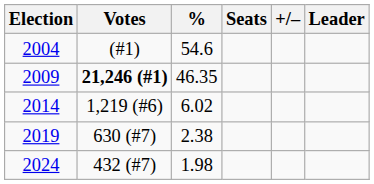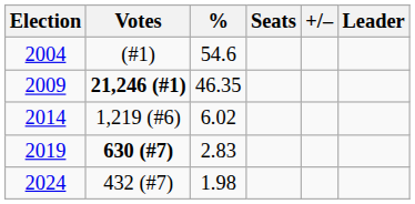 <table class=wikitable style=text-align:center>
 <tr>
 <th>Election</th>
 <th>Votes</th>
 <th>%</th>
 <th>Seats</th>
 <th>+/–</th>
 <th>Leader</th>
 </tr>
 <tr>
 <td><a href='#'>2004</a></td>
 <td>(#1)</td>
 <td>54.6</td>
 <td></td>
 <td></td>
 <td></td>
 </tr>
 <tr>
 <td><a href='#'>2009</a></td>
 <td><strong>21,246 (#1)</strong></td>
 <td>46.35</td>
 <td></td>
 <td></td>
 <td></td>
 </tr>
 <tr>
 <td><a href='#'>2014</a></td>
 <td>1,219 (#6)</td>
 <td>6.02</td>
 <td></td>
 <td></td>
 <td></td>
 </tr>
 <tr>
 <td><a href='#'>2019</a></td>
-<td>630 (#7)</td>
-<td>2.38</td>
+<td><strong>630 (#7)</strong></td>
+<td>2.83</td>
 <td></td>
 <td></td>
 <td></td>
 </tr>
 <tr>
 <td><a href='#'>2024</a></td>
 <td>432 (#7)</td>
 <td>1.98</td>
 <td></td>
 <td></td>
 <td></td>
 </tr>
 </table>
